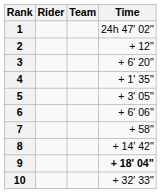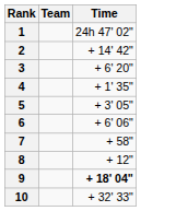 <table class="wikitable" margin-bottom:0;">
 <tr>
 <th scope="col">Rank</th>
-<th scope="col">Rider</th>
 <th scope="col">Team</th>
 <th scope="col">Time</th>
 </tr>
 <tr>
 <th scope="row">1</th>
-<td> </td>
 <td></td>
 <td align="right">24h 47' 02"</td>
 </tr>
 <tr>
 <th scope="row">2</th>
 <td></td>
-<td></td>
-<td align="right">+ 12"</td>
+<td align="right">+ 14' 42"</td>
 </tr>
 <tr>
 <th scope="row">3</th>
-<td> </td>
 <td></td>
 <td align="right">+ 6' 20"</td>
 </tr>
 <tr>
 <th scope="row">4</th>
 <td></td>
-<td></td>
 <td align="right">+ 1' 35"</td>
 </tr>
 <tr>
 <th scope="row">5</th>
-<td></td>
 <td></td>
 <td align="right">+ 3' 05"</td>
 </tr>
 <tr>
 <th scope="row">6</th>
 <td></td>
-<td></td>
 <td align="right">+ 6' 06"</td>
 </tr>
 <tr>
 <th scope="row">7</th>
-<td></td>
 <td></td>
 <td align="right">+ 58"</td>
 </tr>
 <tr>
 <th scope="row">8</th>
 <td></td>
-<td></td>
-<td align="right">+ 14' 42"</td>
+<td align="right">+ 12"</td>
 </tr>
 <tr>
 <th scope="row">9</th>
-<td></td>
 <td></td>
 <td align="right"><strong>+ 18' 04"</strong></td>
 </tr>
 <tr>
 <th scope="row">10</th>
 <td></td>
-<td></td>
 <td align="right">+ 32' 33"</td>
 </tr>
 </table>
